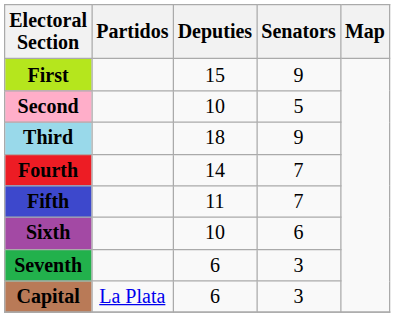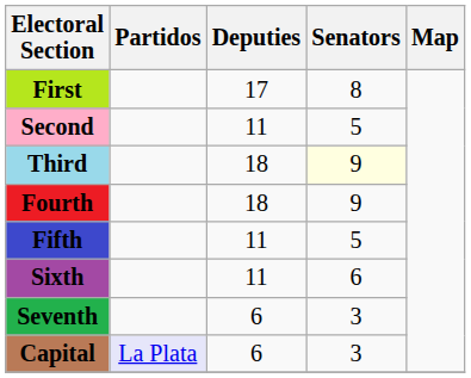 <table class="wikitable" style="text-align:center;">
 <tr>
 <th>Electoral<br>Section</th>
 <th>Partidos</th>
 <th>Deputies</th>
 <th>Senators</th>
 <th>Map</th>
 </tr>
 <tr>
 <td bgcolor=#B5E61D><strong>First</strong></td>
 <td></td>
-<td>15</td>
-<td>9</td>
+<td>17</td>
+<td>8</td>
 <td rowspan=8></td>
 </tr>
 <tr>
 <td bgcolor=#FFAEC9><strong>Second</strong></td>
 <td></td>
-<td>10</td>
+<td>11</td>
 <td>5</td>
 </tr>
 <tr>
 <td bgcolor=#99D9EA><strong>Third</strong></td>
 <td></td>
 <td>18</td>
-<td>9</td>
+<td style="background: lightyellow;">9</td>
 </tr>
 <tr>
 <td bgcolor=#ED1C24><strong>Fourth</strong></td>
 <td></td>
-<td>14</td>
-<td>7</td>
+<td>18</td>
+<td>9</td>
 </tr>
 <tr>
 <td bgcolor=#3D48CC><strong>Fifth</strong></td>
 <td></td>
 <td>11</td>
-<td>7</td>
+<td>5</td>
 </tr>
 <tr>
 <td bgcolor=#A349A4><strong>Sixth</strong></td>
 <td></td>
-<td>10</td>
+<td>11</td>
 <td>6</td>
 </tr>
 <tr>
 <td bgcolor=#22B14C><strong>Seventh</strong></td>
 <td></td>
 <td>6</td>
 <td>3</td>
 </tr>
 <tr>
 <td bgcolor=#B97A57><strong>Capital</strong></td>
-<td><a href='#'>La Plata</a></td>
+<td style="background: lavender;"><a href='#'>La Plata</a></td>
 <td>6</td>
 <td>3</td>
 </tr>
 <tr>
 </tr>
 </table>
